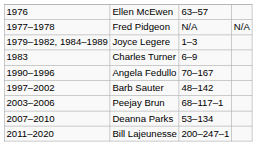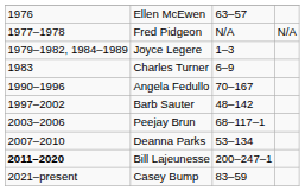 <table class="wikitable">
 <tr style="text-align:center;">
 </tr>
 <tr>
 <td>1976</td>
 <td>Ellen McEwen</td>
 <td>63–57</td>
 <td></td>
 </tr>
 <tr>
 <td>1977–1978</td>
 <td>Fred Pidgeon</td>
 <td>N/A</td>
 <td>N/A</td>
 </tr>
 <tr>
 <td>1979–1982, 1984–1989</td>
 <td>Joyce Legere</td>
 <td>1–3</td>
 <td></td>
 </tr>
 <tr>
 <td>1983</td>
 <td>Charles Turner</td>
 <td>6–9</td>
 <td></td>
 </tr>
 <tr>
 <td>1990–1996</td>
 <td>Angela Fedullo</td>
 <td>70–167</td>
 <td></td>
 </tr>
 <tr>
 <td>1997–2002</td>
 <td>Barb Sauter</td>
 <td>48–142</td>
 <td></td>
 </tr>
 <tr>
 <td>2003–2006</td>
 <td>Peejay Brun</td>
 <td>68–117–1</td>
 <td></td>
 </tr>
 <tr>
 <td>2007–2010</td>
 <td>Deanna Parks</td>
 <td>53–134</td>
 <td></td>
 </tr>
 <tr>
-<td>2011–2020</td>
+<td><strong>2011–2020</strong></td>
 <td>Bill Lajeunesse</td>
 <td>200–247–1</td>
 <td></td>
 </tr>
+<tr>
+<td>2021–present</td>
+<td>Casey Bump</td>
+<td>83–59</td>
+<td></td>
+</tr>
 </table>
